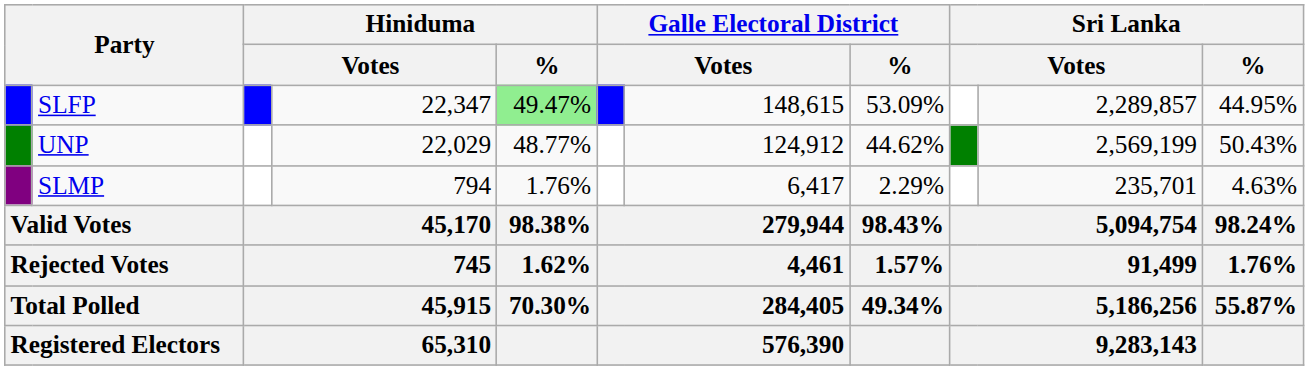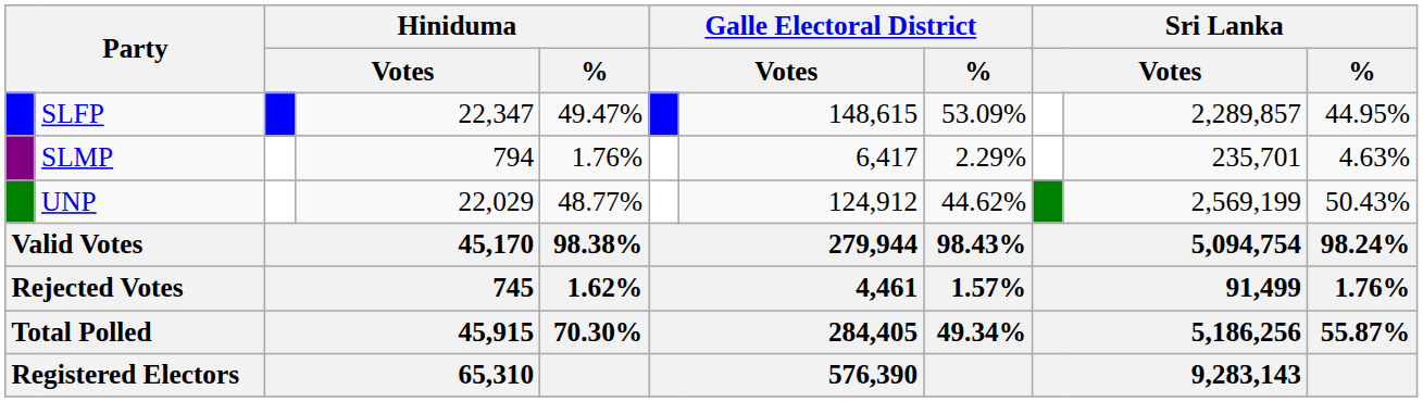 <table class="wikitable">
 <tr>
 <th colspan="2" width="144px"rowspan="2">Party</th>
 <th colspan="3" width="216px">Hiniduma</th>
 <th colspan="3" width="216px"><a href='#'>Galle Electoral District</a></th>
 <th colspan="3" width="216px">Sri Lanka</th>
 </tr>
 <tr>
 <th colspan="2" width="144px">Votes</th>
 <th>%</th>
 <th colspan="2" width="144px">Votes</th>
 <th>%</th>
 <th colspan="2" width="144px">Votes</th>
 <th>%</th>
 </tr>
 <tr>
 <td style="background-color:blue;" width="10px"></td>
 <td style="text-align:left;"><a href='#'>SLFP</a></td>
 <td style="background-color:blue;" width="10px"></td>
 <td style="text-align:right;">22,347</td>
-<td style="background: lightgreen; text-align:right;">49.47%</td>
+<td style="text-align:right;">49.47%</td>
 <td style="background-color:blue;" width="10px"></td>
 <td style="text-align:right;">148,615</td>
 <td style="text-align:right;">53.09%</td>
 <td style="background-color:white;" width="10px"></td>
 <td style="text-align:right;">2,289,857</td>
 <td style="text-align:right;">44.95%</td>
+</tr>
+<tr>
+<td style="background-color:purple;" width="10px"></td>
+<td style="text-align:left;"><a href='#'>SLMP</a></td>
+<td style="background-color:white;" width="10px"></td>
+<td style="text-align:right;">794</td>
+<td style="text-align:right;">1.76%</td>
+<td style="background-color:white;" width="10px"></td>
+<td style="text-align:right;">6,417</td>
+<td style="text-align:right;">2.29%</td>
+<td style="background-color:white;" width="10px"></td>
+<td style="text-align:right;">235,701</td>
+<td style="text-align:right;">4.63%</td>
 </tr>
 <tr>
 <td style="background-color:green;" width="10px"></td>
 <td style="text-align:left;"><a href='#'>UNP</a></td>
 <td style="background-color:white;" width="10px"></td>
 <td style="text-align:right;">22,029</td>
 <td style="text-align:right;">48.77%</td>
 <td style="background-color:white;" width="10px"></td>
 <td style="text-align:right;">124,912</td>
 <td style="text-align:right;">44.62%</td>
 <td style="background-color:green;" width="10px"></td>
 <td style="text-align:right;">2,569,199</td>
 <td style="text-align:right;">50.43%</td>
-</tr>
-<tr>
-<td style="background-color:purple;" width="10px"></td>
-<td style="text-align:left;"><a href='#'>SLMP</a></td>
-<td style="background-color:white;" width="10px"></td>
-<td style="text-align:right;">794</td>
-<td style="text-align:right;">1.76%</td>
-<td style="background-color:white;" width="10px"></td>
-<td style="text-align:right;">6,417</td>
-<td style="text-align:right;">2.29%</td>
-<td style="background-color:white;" width="10px"></td>
-<td style="text-align:right;">235,701</td>
-<td style="text-align:right;">4.63%</td>
 </tr>
 <tr>
 <th colspan="2" width="144px"style="text-align:left;">Valid Votes</th>
 <th style="text-align:right;"colspan="2" width="144px">45,170</th>
 <th style="text-align:right;">98.38%</th>
 <th style="text-align:right;"colspan="2" width="144px">279,944</th>
 <th style="text-align:right;">98.43%</th>
 <th style="text-align:right;"colspan="2" width="144px">5,094,754</th>
 <th style="text-align:right;">98.24%</th>
 </tr>
 <tr>
 <th colspan="2" width="144px"style="text-align:left;">Rejected Votes</th>
 <th style="text-align:right;"colspan="2" width="144px">745</th>
 <th style="text-align:right;">1.62%</th>
 <th style="text-align:right;"colspan="2" width="144px">4,461</th>
 <th style="text-align:right;">1.57%</th>
 <th style="text-align:right;"colspan="2" width="144px">91,499</th>
 <th style="text-align:right;">1.76%</th>
 </tr>
 <tr>
 <th colspan="2" width="144px"style="text-align:left;">Total Polled</th>
 <th style="text-align:right;"colspan="2" width="144px">45,915</th>
 <th style="text-align:right;">70.30%</th>
 <th style="text-align:right;"colspan="2" width="144px">284,405</th>
 <th style="text-align:right;">49.34%</th>
 <th style="text-align:right;"colspan="2" width="144px">5,186,256</th>
 <th style="text-align:right;">55.87%</th>
 </tr>
 <tr>
 <th colspan="2" width="144px"style="text-align:left;">Registered Electors</th>
 <th style="text-align:right;"colspan="2" width="144px">65,310</th>
 <th></th>
 <th style="text-align:right;"colspan="2" width="144px">576,390</th>
 <th></th>
 <th style="text-align:right;"colspan="2" width="144px">9,283,143</th>
 <th></th>
 </tr>
 </table>
